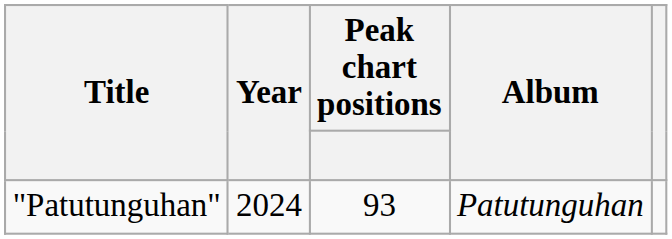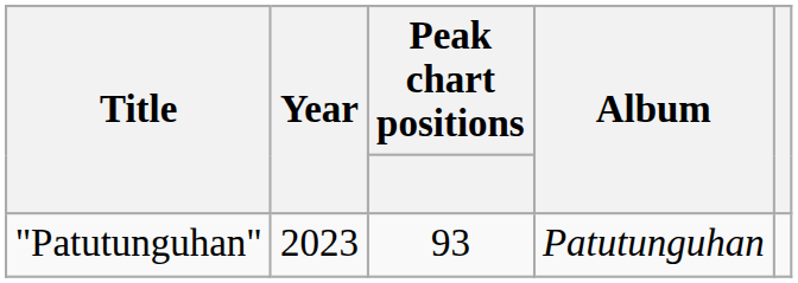 <table class="wikitable plainrowheaders" style="text-align:center">
 <tr>
 <th rowspan="2" scope="col">Title</th>
 <th rowspan="2" scope="col">Year</th>
 <th colspan="1" scope="col">Peak chart positions</th>
 <th scope="col" rowspan="2">Album</th>
 <th scope="col" rowspan="2"></th>
 </tr>
 <tr>
 <th scope="col" style="font-size:90%; width:2.75em"><a href='#'></a><br></th>
 </tr>
 <tr>
 <td>"Patutunguhan"</td>
-<td>2024</td>
+<td>2023</td>
 <td>93</td>
 <td><em>Patutunguhan</em></td>
 <td></td>
 </tr>
 </table>
